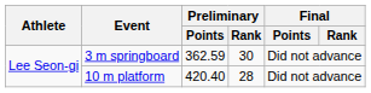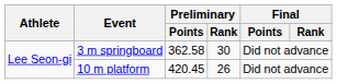 <table class=wikitable style="font-size:90%">
 <tr>
 <th rowspan="2">Athlete</th>
 <th rowspan="2">Event</th>
 <th colspan="2">Preliminary</th>
 <th colspan="2">Final</th>
 </tr>
 <tr style="font-size:95%">
 <th>Points</th>
 <th>Rank</th>
 <th>Points</th>
 <th>Rank</th>
 </tr>
 <tr align=center>
 <td align=left rowspan=2><a href='#'>Lee Seon-gi</a></td>
 <td align=left><a href='#'>3 m springboard</a></td>
-<td>362.59</td>
+<td>362.58</td>
 <td>30</td>
 <td colspan=2>Did not advance</td>
 </tr>
 <tr align=center>
 <td align=left><a href='#'>10 m platform</a></td>
-<td>420.40</td>
-<td>28</td>
+<td>420.45</td>
+<td>26</td>
 <td colspan=2>Did not advance</td>
 </tr>
 </table>
